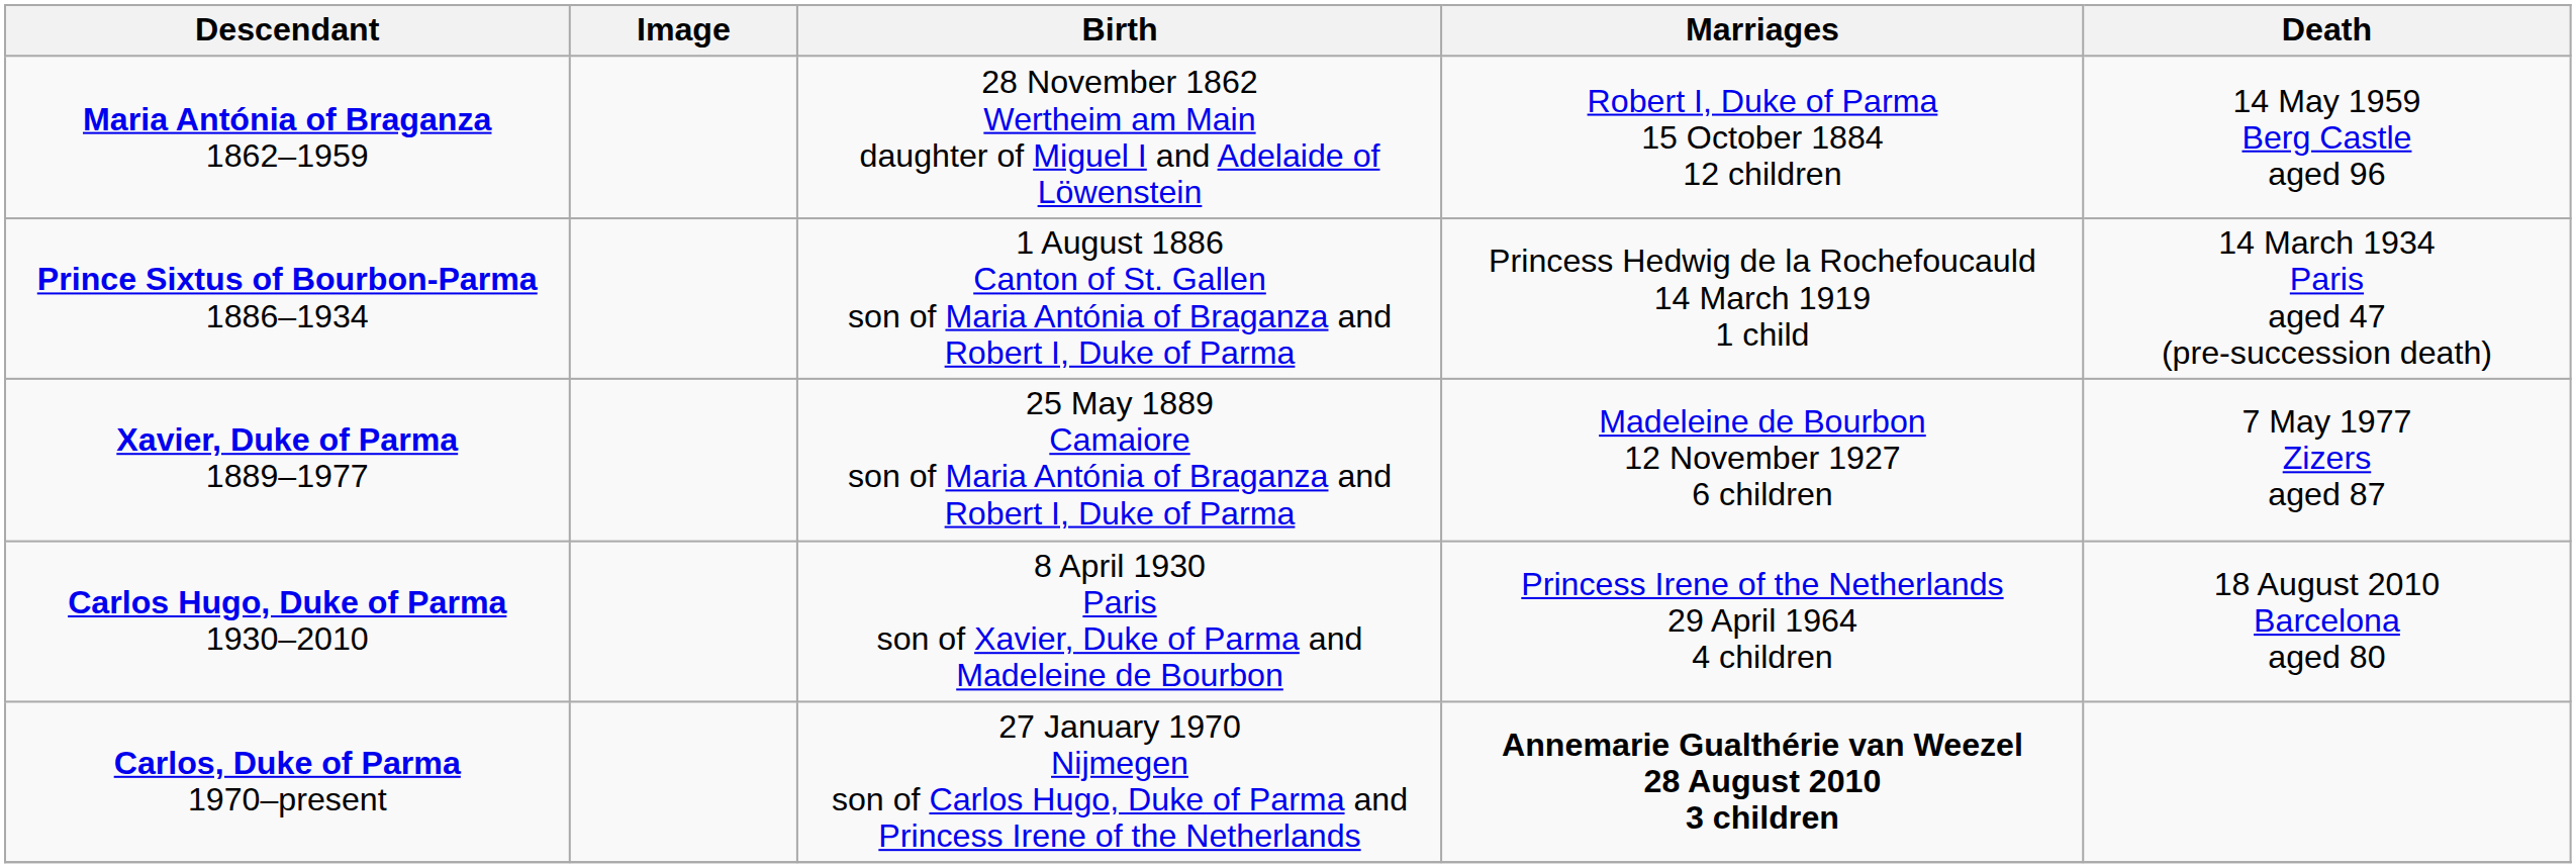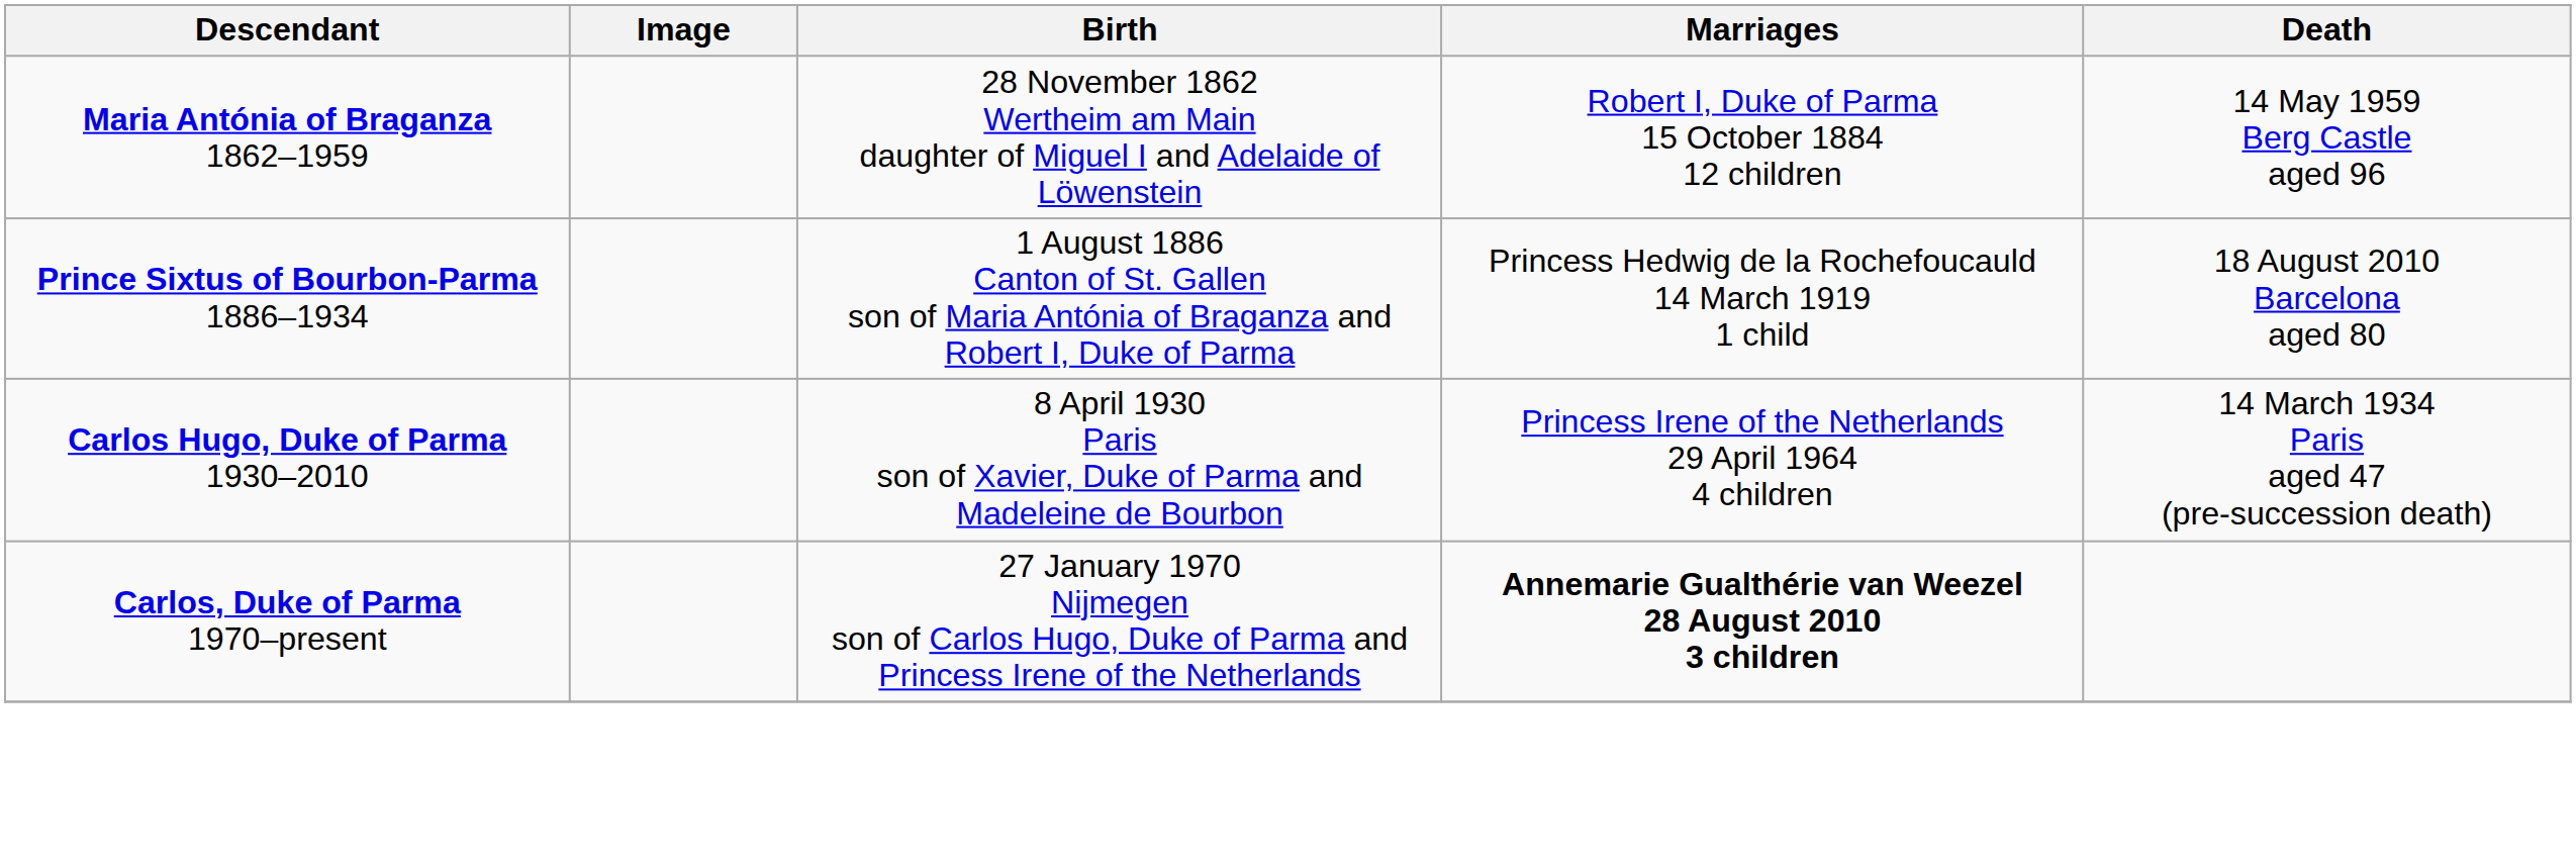 <table style="text-align:center; width:100%" class="wikitable">
 <tr>
 <th width=22%>Descendant</th>
 <th width=105px>Image</th>
 <th>Birth</th>
 <th width=25%>Marriages</th>
 <th width=19%>Death</th>
 </tr>
 <tr>
 <td><strong><a href='#'>Maria Antónia of Braganza</a></strong><br>1862–1959</td>
 <td></td>
 <td>28 November 1862<br><a href='#'>Wertheim am Main</a><br>daughter of <a href='#'>Miguel I</a> and <a href='#'>Adelaide of Löwenstein</a></td>
 <td><a href='#'>Robert I, Duke of Parma</a><br>15 October 1884<br>12 children</td>
 <td>14 May 1959<br><a href='#'>Berg Castle</a><br>aged 96</td>
 </tr>
 <tr>
 <td><strong><a href='#'>Prince Sixtus of Bourbon-Parma</a></strong><br>1886–1934</td>
 <td></td>
 <td>1 August 1886<br><a href='#'>Canton of St. Gallen</a><br>son of <a href='#'>Maria Antónia of Braganza</a> and <a href='#'>Robert I, Duke of Parma</a></td>
 <td>Princess Hedwig de la Rochefoucauld<br>14 March 1919<br>1 child</td>
-<td>14 March 1934<br><a href='#'>Paris</a><br>aged 47<br>(pre-succession death)</td>
-</tr>
-<tr>
-<td><strong><a href='#'>Xavier, Duke of Parma</a></strong><br>1889–1977</td>
-<td></td>
-<td>25 May 1889<br><a href='#'>Camaiore</a><br>son of <a href='#'>Maria Antónia of Braganza</a> and <a href='#'>Robert I, Duke of Parma</a></td>
-<td><a href='#'>Madeleine de Bourbon</a><br>12 November 1927 <br>6 children</td>
-<td>7 May 1977<br><a href='#'>Zizers</a><br>aged 87</td>
+<td>18 August 2010<br><a href='#'>Barcelona</a><br>aged 80</td>
 </tr>
 <tr>
 <td><strong><a href='#'>Carlos Hugo, Duke of Parma</a></strong><br>1930–2010</td>
 <td></td>
 <td>8 April 1930<br><a href='#'>Paris</a><br>son of <a href='#'>Xavier, Duke of Parma</a> and <a href='#'>Madeleine de Bourbon</a></td>
 <td><a href='#'>Princess Irene of the Netherlands</a><br>29 April 1964<br>4 children</td>
-<td>18 August 2010<br><a href='#'>Barcelona</a><br>aged 80</td>
+<td>14 March 1934<br><a href='#'>Paris</a><br>aged 47<br>(pre-succession death)</td>
 </tr>
 <tr>
 <td><strong><a href='#'>Carlos, Duke of Parma</a></strong><br>1970–present</td>
 <td></td>
 <td>27 January 1970<br><a href='#'>Nijmegen</a><br>son of <a href='#'>Carlos Hugo, Duke of Parma</a> and <a href='#'>Princess Irene of the Netherlands</a></td>
 <td><strong>Annemarie Gualthérie van Weezel<br>28 August 2010<br>3 children</strong></td>
 <td></td>
 </tr>
 <tr>
 </tr>
 </table>
